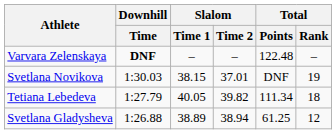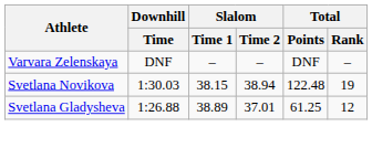 <table class="wikitable" style="font-size:90%">
 <tr>
 <th rowspan="2">Athlete</th>
 <th>Downhill</th>
 <th colspan="2">Slalom</th>
 <th colspan="2">Total</th>
 </tr>
 <tr>
 <th>Time</th>
 <th>Time 1</th>
 <th>Time 2</th>
 <th>Points</th>
 <th>Rank</th>
 </tr>
 <tr>
 <td> <a href='#'>Varvara Zelenskaya</a></td>
-<td align="center"><strong>DNF</strong></td>
+<td align="center">DNF</td>
 <td align="center">–</td>
 <td align="center">–</td>
-<td align="center">122.48</td>
+<td align="center">DNF</td>
 <td align="center">–</td>
 </tr>
 <tr>
 <td> <a href='#'>Svetlana Novikova</a></td>
 <td align="center">1:30.03</td>
 <td align="center">38.15</td>
-<td align="center">37.01</td>
-<td align="center">DNF</td>
+<td align="center">38.94</td>
+<td align="center">122.48</td>
 <td align="center">19</td>
-</tr>
-<tr>
-<td> <a href='#'>Tetiana Lebedeva</a></td>
-<td align="center">1:27.79</td>
-<td align="center">40.05</td>
-<td align="center">39.82</td>
-<td align="center">111.34</td>
-<td align="center">18</td>
 </tr>
 <tr>
 <td> <a href='#'>Svetlana Gladysheva</a></td>
 <td align="center">1:26.88</td>
 <td align="center">38.89</td>
-<td align="center">38.94</td>
+<td align="center">37.01</td>
 <td align="center">61.25</td>
 <td align="center">12</td>
 </tr>
 </table>
